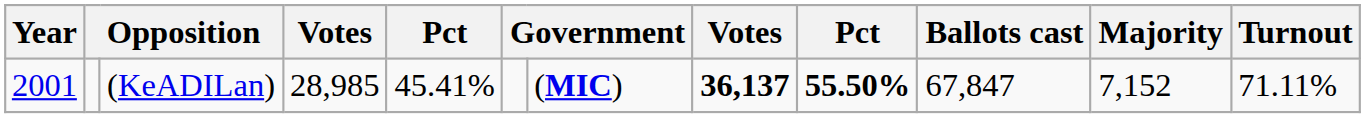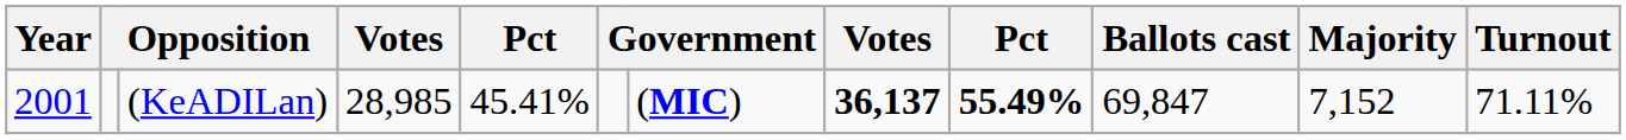 <table class="wikitable" style="margin:0.5em ; font-size:95%">
 <tr>
 <th>Year</th>
 <th colspan=2>Opposition</th>
 <th>Votes</th>
 <th>Pct</th>
 <th colspan=2>Government</th>
 <th>Votes</th>
 <th>Pct</th>
 <th>Ballots cast</th>
 <th>Majority</th>
 <th>Turnout</th>
 </tr>
 <tr>
 <td><a href='#'>2001</a></td>
 <td></td>
 <td> (<a href='#'>KeADILan</a>)</td>
 <td align="right">28,985</td>
 <td>45.41%</td>
 <td></td>
 <td> (<a href='#'><strong>MIC</strong></a>)</td>
 <td align="right"><strong>36,137</strong></td>
-<td><strong>55.50%</strong></td>
-<td>67,847</td>
+<td><strong>55.49%</strong></td>
+<td>69,847</td>
 <td>7,152</td>
 <td>71.11%</td>
 </tr>
 </table>
